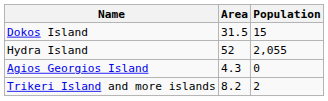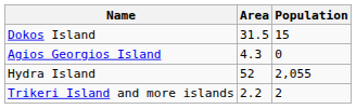 <table class=wikitable>
 <tr>
 <th>Name</th>
 <th>Area</th>
 <th>Population</th>
 </tr>
 <tr>
 <td><a href='#'>Dokos</a> Island</td>
 <td>31.5</td>
 <td>15</td>
 </tr>
 <tr>
+<td><a href='#'>Agios Georgios Island</a></td>
+<td>4.3</td>
+<td>0</td>
+</tr>
+<tr>
 <td>Hydra Island</td>
 <td>52</td>
 <td>2,055</td>
 </tr>
 <tr>
-<td><a href='#'>Agios Georgios Island</a></td>
-<td>4.3</td>
-<td>0</td>
-</tr>
-<tr>
 <td><a href='#'>Trikeri Island</a> and more islands</td>
-<td>8.2</td>
+<td>2.2</td>
 <td>2</td>
 </tr>
 </table>
